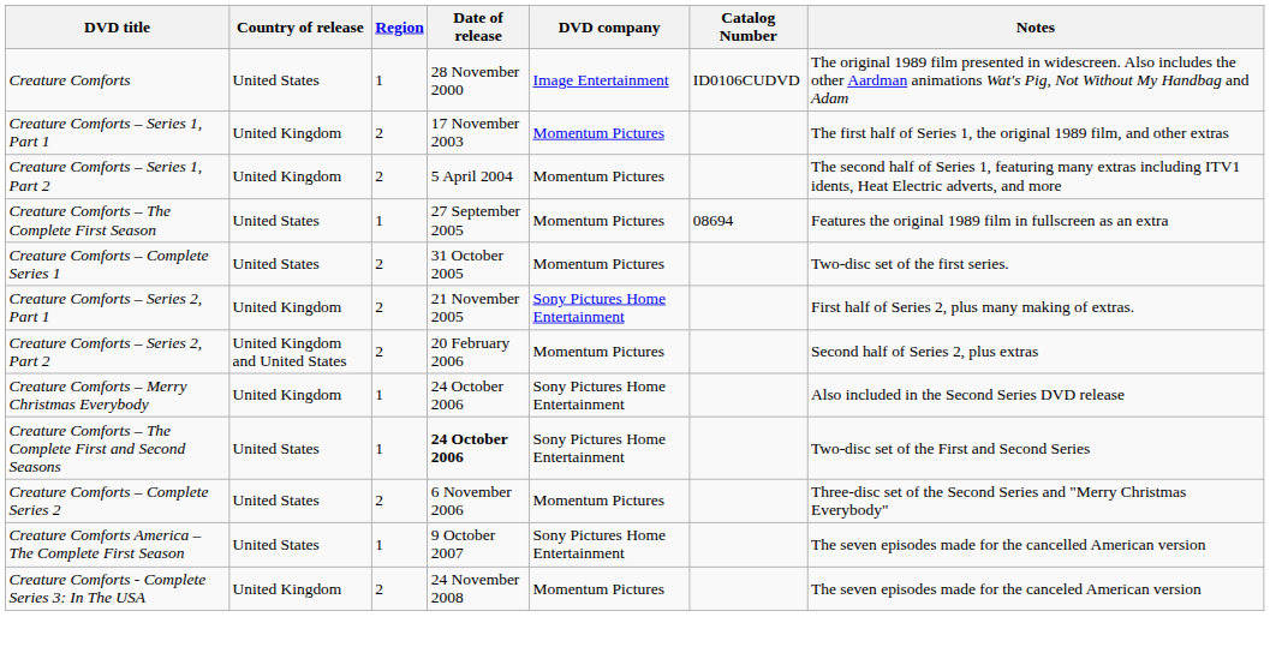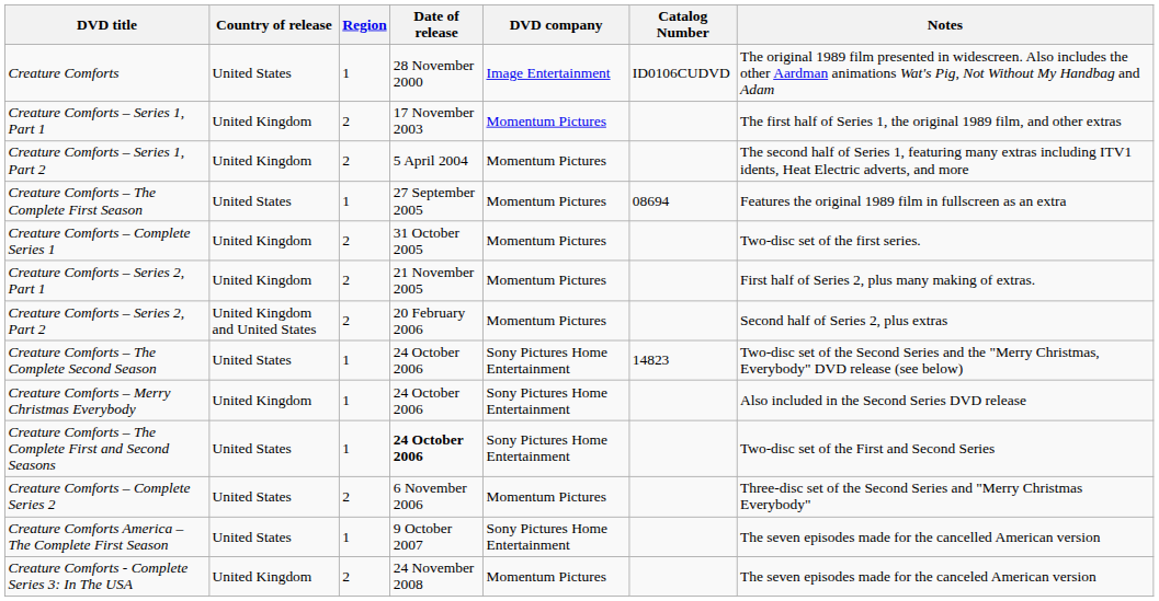 <table class="wikitable">
 <tr>
 <th>DVD title</th>
 <th>Country of release</th>
 <th><a href='#'>Region</a></th>
 <th>Date of release</th>
 <th>DVD company</th>
 <th>Catalog Number</th>
 <th>Notes</th>
 </tr>
 <tr>
 <td><em>Creature Comforts</em></td>
 <td>United States</td>
 <td>1</td>
 <td>28 November 2000</td>
 <td><a href='#'>Image Entertainment</a></td>
 <td>ID0106CUDVD</td>
 <td>The original 1989 film presented in widescreen. Also includes the other <a href='#'>Aardman</a> animations <em>Wat's Pig</em>, <em>Not Without My Handbag</em> and <em>Adam</em></td>
 </tr>
 <tr>
 <td><em>Creature Comforts – Series 1, Part 1</em></td>
 <td>United Kingdom</td>
 <td>2</td>
 <td>17 November 2003</td>
 <td><a href='#'>Momentum Pictures</a></td>
 <td></td>
 <td>The first half of Series 1, the original 1989 film, and other extras</td>
 </tr>
 <tr>
 <td><em>Creature Comforts – Series 1, Part 2</em></td>
 <td>United Kingdom</td>
 <td>2</td>
 <td>5 April 2004</td>
 <td>Momentum Pictures</td>
 <td></td>
 <td>The second half of Series 1, featuring many extras including ITV1 idents, Heat Electric adverts, and more</td>
 </tr>
 <tr>
 <td><em>Creature Comforts – The Complete First Season</em></td>
 <td>United States</td>
 <td>1</td>
 <td>27 September 2005</td>
 <td>Momentum Pictures</td>
 <td>08694</td>
 <td>Features the original 1989 film in fullscreen as an extra</td>
 </tr>
 <tr>
 <td><em>Creature Comforts – Complete Series 1</em></td>
-<td>United States</td>
+<td>United Kingdom</td>
 <td>2</td>
 <td>31 October 2005</td>
 <td>Momentum Pictures</td>
 <td></td>
 <td>Two-disc set of the first series.</td>
 </tr>
 <tr>
 <td><em>Creature Comforts – Series 2, Part 1</em></td>
 <td>United Kingdom</td>
 <td>2</td>
 <td>21 November 2005</td>
-<td><a href='#'>Sony Pictures Home Entertainment</a></td>
+<td>Momentum Pictures</td>
 <td></td>
 <td>First half of Series 2, plus many making of extras.</td>
 </tr>
 <tr>
 <td><em>Creature Comforts – Series 2, Part 2</em></td>
 <td>United Kingdom and United States</td>
 <td>2</td>
 <td>20 February 2006</td>
 <td>Momentum Pictures</td>
 <td></td>
 <td>Second half of Series 2, plus extras</td>
+</tr>
+<tr>
+<td><em>Creature Comforts – The Complete Second Season</em></td>
+<td>United States</td>
+<td>1</td>
+<td>24 October 2006</td>
+<td>Sony Pictures Home Entertainment</td>
+<td>14823</td>
+<td>Two-disc set of the Second Series and the "Merry Christmas, Everybody" DVD release (see below)</td>
 </tr>
 <tr>
 <td><em>Creature Comforts – Merry Christmas Everybody</em></td>
 <td>United Kingdom</td>
 <td>1</td>
 <td>24 October 2006</td>
 <td>Sony Pictures Home Entertainment</td>
 <td></td>
 <td>Also included in the Second Series DVD release</td>
 </tr>
 <tr>
 <td><em>Creature Comforts – The Complete First and Second Seasons</em></td>
 <td>United States</td>
 <td>1</td>
 <td><strong>24 October 2006</strong></td>
 <td>Sony Pictures Home Entertainment</td>
 <td></td>
 <td>Two-disc set of the First and Second Series</td>
 </tr>
 <tr>
 <td><em>Creature Comforts – Complete Series 2</em></td>
 <td>United States</td>
 <td>2</td>
 <td>6 November 2006</td>
 <td>Momentum Pictures</td>
 <td></td>
 <td>Three-disc set of the Second Series and "Merry Christmas Everybody"</td>
 </tr>
 <tr>
 <td><em>Creature Comforts America – The Complete First Season</em></td>
 <td>United States</td>
 <td>1</td>
 <td>9 October 2007</td>
 <td>Sony Pictures Home Entertainment</td>
 <td></td>
 <td>The seven episodes made for the cancelled American version</td>
 </tr>
 <tr>
 <td><em>Creature Comforts - Complete Series 3: In The USA</em></td>
 <td>United Kingdom</td>
 <td>2</td>
 <td>24 November 2008</td>
 <td>Momentum Pictures</td>
 <td></td>
 <td>The seven episodes made for the canceled American version</td>
 </tr>
 </table>
